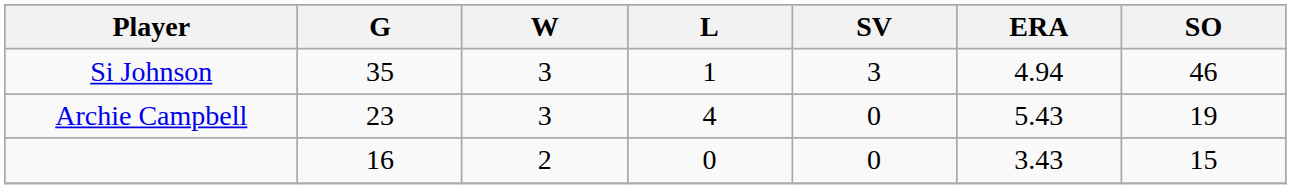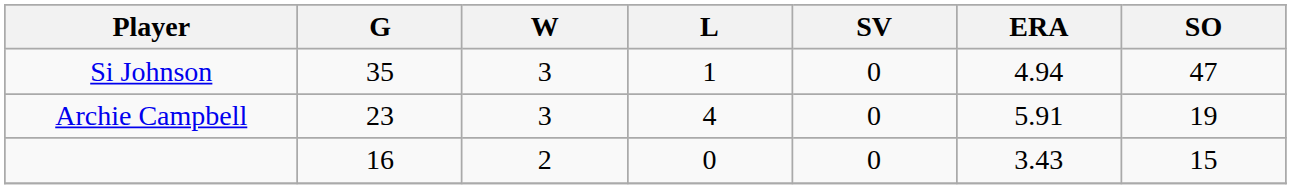 <table class="wikitable sortable">
 <tr>
 <th bgcolor="#DDDDFF" width="16%">Player</th>
 <th bgcolor="#DDDDFF" width="9%">G</th>
 <th bgcolor="#DDDDFF" width="9%">W</th>
 <th bgcolor="#DDDDFF" width="9%">L</th>
 <th bgcolor="#DDDDFF" width="9%">SV</th>
 <th bgcolor="#DDDDFF" width="9%">ERA</th>
 <th bgcolor="#DDDDFF" width="9%">SO</th>
 </tr>
 <tr align="center">
 <td><a href='#'>Si Johnson</a></td>
 <td>35</td>
 <td>3</td>
 <td>1</td>
-<td>3</td>
+<td>0</td>
 <td>4.94</td>
-<td>46</td>
+<td>47</td>
 </tr>
 <tr align=center>
 <td><a href='#'>Archie Campbell</a></td>
 <td>23</td>
 <td>3</td>
 <td>4</td>
 <td>0</td>
-<td>5.43</td>
+<td>5.91</td>
 <td>19</td>
 </tr>
 <tr align=center>
 <td></td>
 <td>16</td>
 <td>2</td>
 <td>0</td>
 <td>0</td>
 <td>3.43</td>
 <td>15</td>
 </tr>
 <tr align="center">
 </tr>
 </table>
